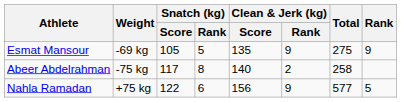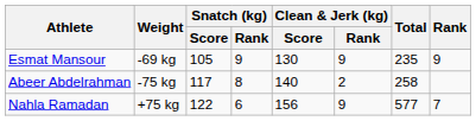 <table class="wikitable">
 <tr>
 <th rowspan="2">Athlete</th>
 <th rowspan="2">Weight</th>
 <th colspan="2">Snatch (kg)</th>
 <th colspan="2">Clean & Jerk (kg)</th>
 <th rowspan="2">Total</th>
 <th rowspan="2">Rank</th>
 </tr>
 <tr>
 <th>Score</th>
 <th>Rank</th>
 <th>Score</th>
 <th>Rank</th>
 </tr>
 <tr>
 <td><a href='#'>Esmat Mansour</a></td>
 <td>-69 kg</td>
 <td>105</td>
-<td>5</td>
-<td>135</td>
 <td>9</td>
-<td>275</td>
+<td>130</td>
+<td>9</td>
+<td>235</td>
 <td>9</td>
 </tr>
 <tr>
 <td><a href='#'>Abeer Abdelrahman</a></td>
 <td>-75 kg</td>
 <td>117</td>
 <td>8</td>
 <td>140</td>
 <td>2</td>
 <td>258</td>
 <td></td>
 </tr>
 <tr>
 <td><a href='#'>Nahla Ramadan</a></td>
 <td>+75 kg</td>
 <td>122</td>
 <td>6</td>
 <td>156</td>
 <td>9</td>
 <td>577</td>
-<td>5</td>
+<td>7</td>
 </tr>
 </table>
